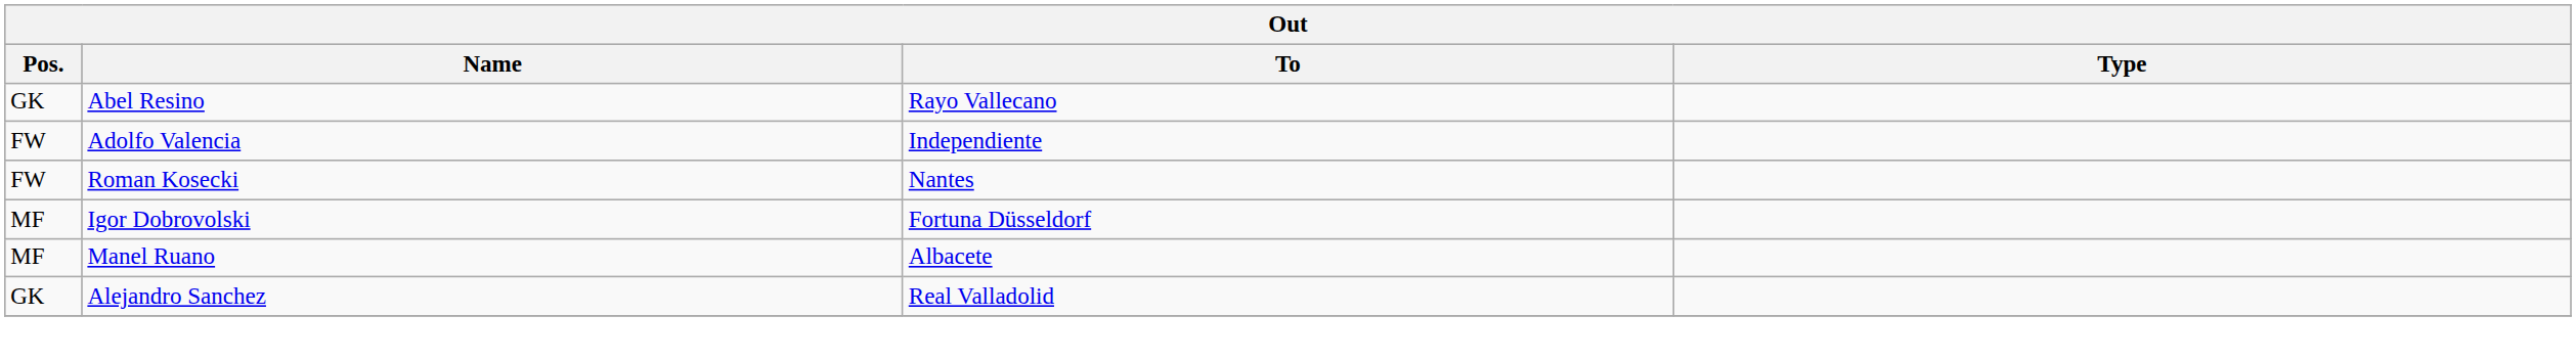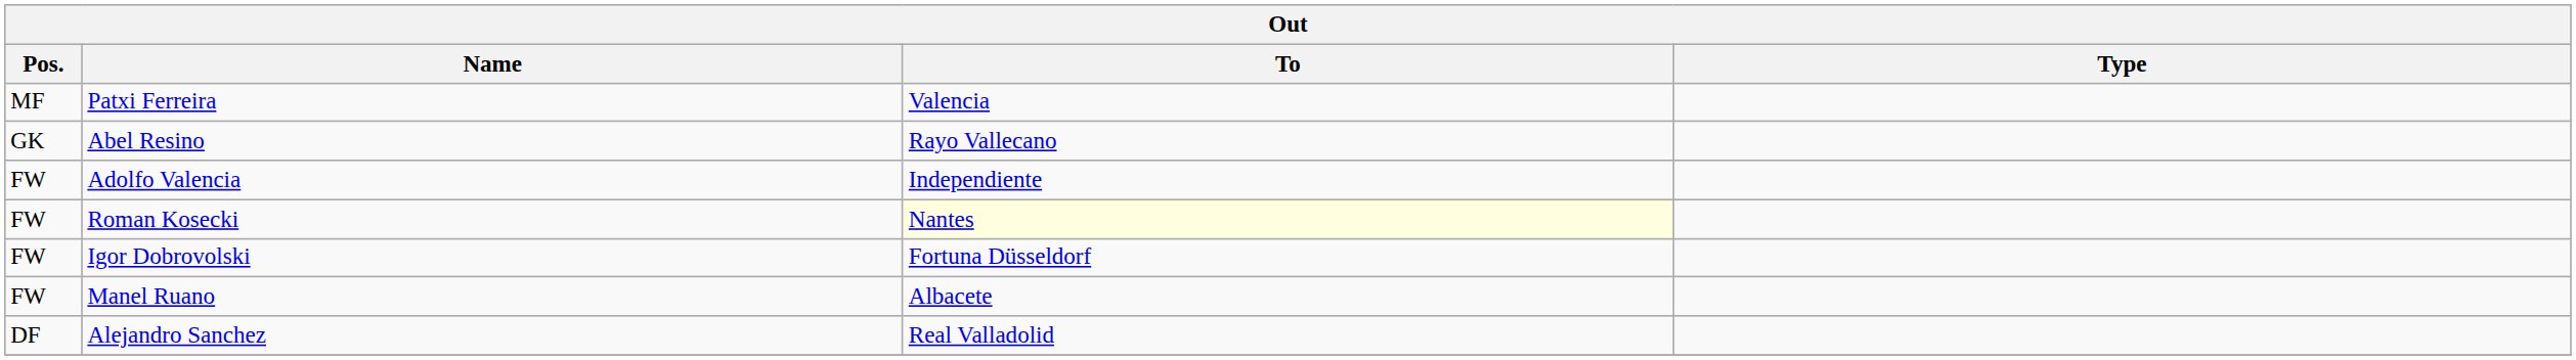 <table class="wikitable" style="font-size:90%;width:99%;">
 <tr>
 <th colspan="4">Out</th>
 </tr>
 <tr>
 <th width=3%>Pos.</th>
 <th width=32%>Name</th>
 <th width=30%>To</th>
 <th width=35%>Type</th>
+</tr>
+<tr>
+<td>MF</td>
+<td><a href='#'>Patxi Ferreira</a></td>
+<td><a href='#'>Valencia</a></td>
+<td></td>
 </tr>
 <tr>
 <td>GK</td>
 <td><a href='#'>Abel Resino</a></td>
 <td><a href='#'>Rayo Vallecano</a></td>
 <td></td>
 </tr>
 <tr>
 <td>FW</td>
 <td><a href='#'>Adolfo Valencia</a></td>
 <td><a href='#'>Independiente</a></td>
 <td></td>
 </tr>
 <tr>
 <td>FW</td>
 <td><a href='#'>Roman Kosecki</a></td>
-<td><a href='#'>Nantes</a></td>
+<td style="background: lightyellow;"><a href='#'>Nantes</a></td>
 <td></td>
 </tr>
 <tr>
-<td>MF</td>
+<td>FW</td>
 <td><a href='#'>Igor Dobrovolski</a></td>
 <td><a href='#'>Fortuna Düsseldorf</a></td>
 <td></td>
 </tr>
 <tr>
-<td>MF</td>
+<td>FW</td>
 <td><a href='#'>Manel Ruano</a></td>
 <td><a href='#'>Albacete</a></td>
 <td></td>
 </tr>
 <tr>
-<td>GK</td>
+<td>DF</td>
 <td><a href='#'>Alejandro Sanchez</a></td>
 <td><a href='#'>Real Valladolid</a></td>
 <td></td>
 </tr>
 <tr>
 </tr>
 </table>
